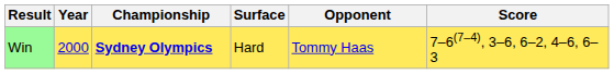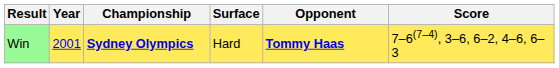 <table class="sortable wikitable">
 <tr>
 <th style="width:40px">Result</th>
 <th style="width:35px">Year</th>
 <th style="width:150px">Championship</th>
 <th style="width:50px">Surface</th>
 <th style="width:150px">Opponent</th>
 <th style="width:200px" class="unsortable">Score</th>
 </tr>
 <tr bgcolor=FFEA5C>
 <td style="background:#98fb98;">Win</td>
-<td><a href='#'>2000</a></td>
+<td><a href='#'>2001</a></td>
 <td><strong><a href='#'>Sydney Olympics</a></strong></td>
 <td>Hard</td>
-<td> <a href='#'>Tommy Haas</a></td>
+<td><strong> <a href='#'>Tommy Haas</a></strong></td>
 <td>7–6<sup>(7–4)</sup>, 3–6, 6–2, 4–6, 6–3</td>
 </tr>
 </table>
